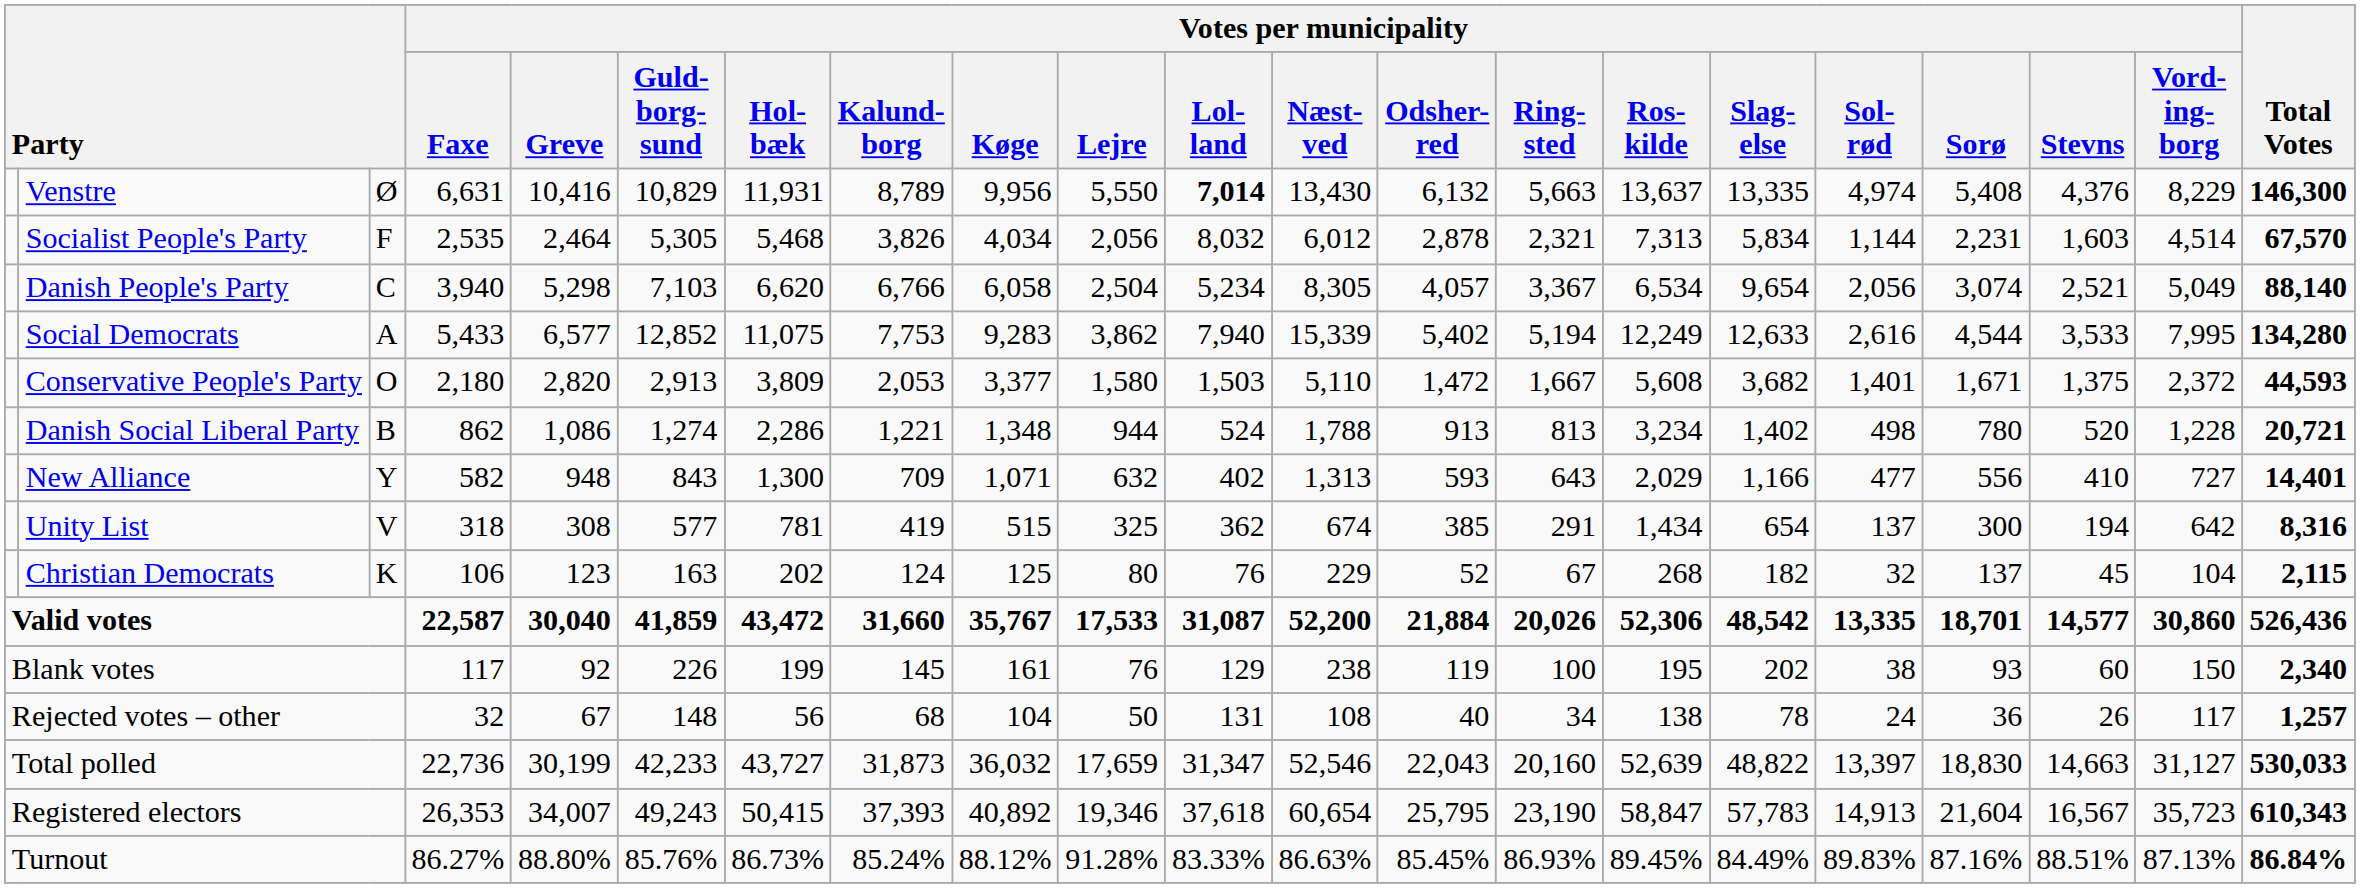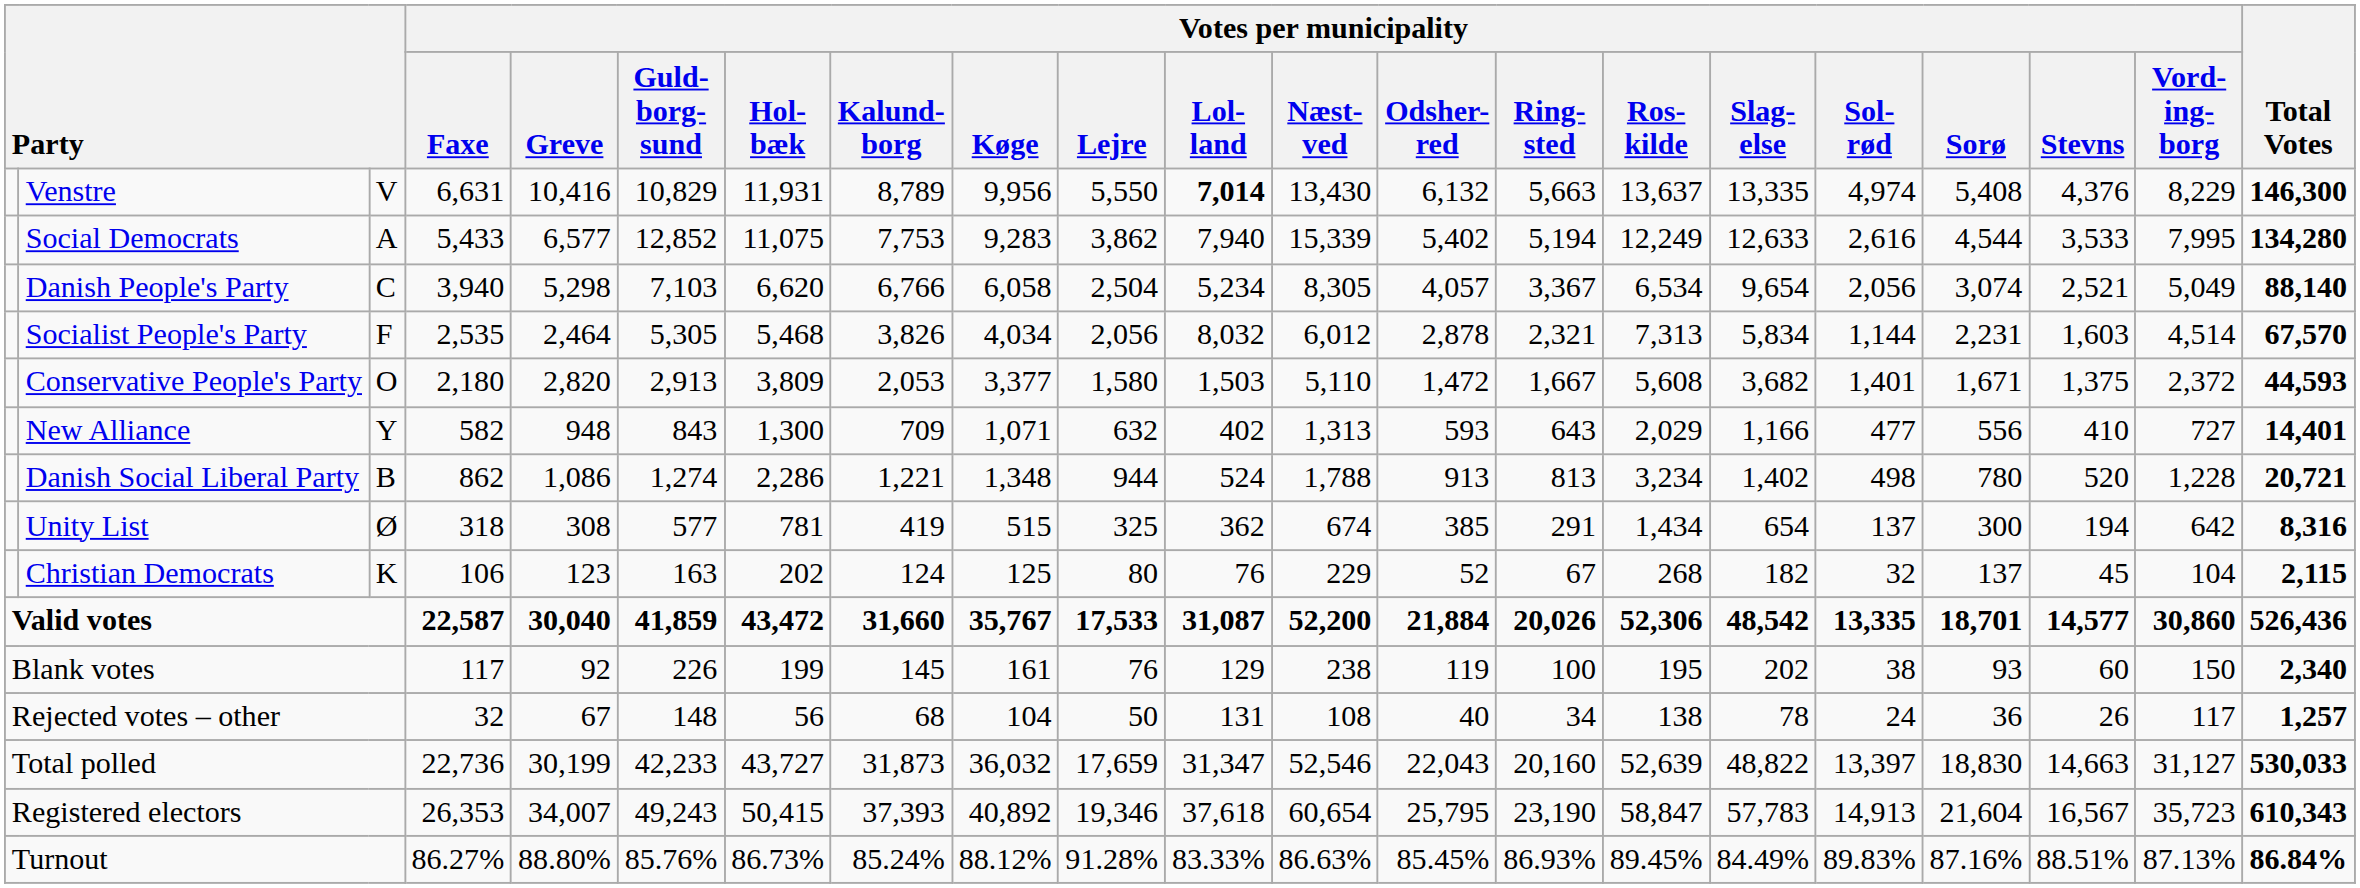 <table class="wikitable" border="1" style="text-align:right;">
 <tr>
 <th style="text-align:left;" valign=bottom rowspan=2 colspan=3>Party</th>
 <th colspan=17>Votes per municipality</th>
 <th align=center valign=bottom rowspan=2 width="50">Total Votes</th>
 </tr>
 <tr>
 <th align=center valign=bottom width="50"><a href='#'>Faxe</a></th>
 <th align=center valign=bottom width="50"><a href='#'>Greve</a></th>
 <th align=center valign=bottom width="50"><a href='#'>Guld- borg- sund</a></th>
 <th align=center valign=bottom width="50"><a href='#'>Hol- bæk</a></th>
 <th align=center valign=bottom width="50"><a href='#'>Kalund- borg</a></th>
 <th align=center valign=bottom width="50"><a href='#'>Køge</a></th>
 <th align=center valign=bottom width="50"><a href='#'>Lejre</a></th>
 <th align=center valign=bottom width="50"><a href='#'>Lol- land</a></th>
 <th align=center valign=bottom width="50"><a href='#'>Næst- ved</a></th>
 <th align=center valign=bottom width="50"><a href='#'>Odsher- red</a></th>
 <th align=center valign=bottom width="50"><a href='#'>Ring- sted</a></th>
 <th align=center valign=bottom width="50"><a href='#'>Ros- kilde</a></th>
 <th align=center valign=bottom width="50"><a href='#'>Slag- else</a></th>
 <th align=center valign=bottom width="50"><a href='#'>Sol- rød</a></th>
 <th align=center valign=bottom width="50"><a href='#'>Sorø</a></th>
 <th align=center valign=bottom width="50"><a href='#'>Stevns</a></th>
 <th align=center valign=bottom width="50"><a href='#'>Vord- ing- borg</a></th>
 </tr>
 <tr>
 <td></td>
 <td align=left><a href='#'>Venstre</a></td>
-<td align=left>Ø</td>
+<td align=left>V</td>
 <td>6,631</td>
 <td>10,416</td>
 <td>10,829</td>
 <td>11,931</td>
 <td>8,789</td>
 <td>9,956</td>
 <td>5,550</td>
 <td><strong>7,014</strong></td>
 <td>13,430</td>
 <td>6,132</td>
 <td>5,663</td>
 <td>13,637</td>
 <td>13,335</td>
 <td>4,974</td>
 <td>5,408</td>
 <td>4,376</td>
 <td>8,229</td>
 <td><strong>146,300</strong></td>
+</tr>
+<tr>
+<td></td>
+<td align=left><a href='#'>Social Democrats</a></td>
+<td align=left>A</td>
+<td>5,433</td>
+<td>6,577</td>
+<td>12,852</td>
+<td>11,075</td>
+<td>7,753</td>
+<td>9,283</td>
+<td>3,862</td>
+<td>7,940</td>
+<td>15,339</td>
+<td>5,402</td>
+<td>5,194</td>
+<td>12,249</td>
+<td>12,633</td>
+<td>2,616</td>
+<td>4,544</td>
+<td>3,533</td>
+<td>7,995</td>
+<td><strong>134,280</strong></td>
+</tr>
+<tr>
+<td></td>
+<td align=left><a href='#'>Danish People's Party</a></td>
+<td align=left>C</td>
+<td>3,940</td>
+<td>5,298</td>
+<td>7,103</td>
+<td>6,620</td>
+<td>6,766</td>
+<td>6,058</td>
+<td>2,504</td>
+<td>5,234</td>
+<td>8,305</td>
+<td>4,057</td>
+<td>3,367</td>
+<td>6,534</td>
+<td>9,654</td>
+<td>2,056</td>
+<td>3,074</td>
+<td>2,521</td>
+<td>5,049</td>
+<td><strong>88,140</strong></td>
 </tr>
 <tr>
 <td></td>
 <td align=left><a href='#'>Socialist People's Party</a></td>
 <td align=left>F</td>
 <td>2,535</td>
 <td>2,464</td>
 <td>5,305</td>
 <td>5,468</td>
 <td>3,826</td>
 <td>4,034</td>
 <td>2,056</td>
 <td>8,032</td>
 <td>6,012</td>
 <td>2,878</td>
 <td>2,321</td>
 <td>7,313</td>
 <td>5,834</td>
 <td>1,144</td>
 <td>2,231</td>
 <td>1,603</td>
 <td>4,514</td>
 <td><strong>67,570</strong></td>
 </tr>
 <tr>
 <td></td>
-<td align=left><a href='#'>Danish People's Party</a></td>
-<td align=left>C</td>
-<td>3,940</td>
-<td>5,298</td>
-<td>7,103</td>
-<td>6,620</td>
-<td>6,766</td>
-<td>6,058</td>
-<td>2,504</td>
-<td>5,234</td>
-<td>8,305</td>
-<td>4,057</td>
-<td>3,367</td>
-<td>6,534</td>
-<td>9,654</td>
-<td>2,056</td>
-<td>3,074</td>
-<td>2,521</td>
-<td>5,049</td>
-<td><strong>88,140</strong></td>
-</tr>
-<tr>
-<td></td>
-<td align=left><a href='#'>Social Democrats</a></td>
-<td align=left>A</td>
-<td>5,433</td>
-<td>6,577</td>
-<td>12,852</td>
-<td>11,075</td>
-<td>7,753</td>
-<td>9,283</td>
-<td>3,862</td>
-<td>7,940</td>
-<td>15,339</td>
-<td>5,402</td>
-<td>5,194</td>
-<td>12,249</td>
-<td>12,633</td>
-<td>2,616</td>
-<td>4,544</td>
-<td>3,533</td>
-<td>7,995</td>
-<td><strong>134,280</strong></td>
-</tr>
-<tr>
-<td></td>
 <td align=left style="white-space: nowrap;"><a href='#'>Conservative People's Party</a></td>
 <td align=left>O</td>
 <td>2,180</td>
 <td>2,820</td>
 <td>2,913</td>
 <td>3,809</td>
 <td>2,053</td>
 <td>3,377</td>
 <td>1,580</td>
 <td>1,503</td>
 <td>5,110</td>
 <td>1,472</td>
 <td>1,667</td>
 <td>5,608</td>
 <td>3,682</td>
 <td>1,401</td>
 <td>1,671</td>
 <td>1,375</td>
 <td>2,372</td>
 <td><strong>44,593</strong></td>
+</tr>
+<tr>
+<td></td>
+<td align=left><a href='#'>New Alliance</a></td>
+<td align=left>Y</td>
+<td>582</td>
+<td>948</td>
+<td>843</td>
+<td>1,300</td>
+<td>709</td>
+<td>1,071</td>
+<td>632</td>
+<td>402</td>
+<td>1,313</td>
+<td>593</td>
+<td>643</td>
+<td>2,029</td>
+<td>1,166</td>
+<td>477</td>
+<td>556</td>
+<td>410</td>
+<td>727</td>
+<td><strong>14,401</strong></td>
 </tr>
 <tr>
 <td></td>
 <td align=left><a href='#'>Danish Social Liberal Party</a></td>
 <td align=left>B</td>
 <td>862</td>
 <td>1,086</td>
 <td>1,274</td>
 <td>2,286</td>
 <td>1,221</td>
 <td>1,348</td>
 <td>944</td>
 <td>524</td>
 <td>1,788</td>
 <td>913</td>
 <td>813</td>
 <td>3,234</td>
 <td>1,402</td>
 <td>498</td>
 <td>780</td>
 <td>520</td>
 <td>1,228</td>
 <td><strong>20,721</strong></td>
 </tr>
 <tr>
 <td></td>
-<td align=left><a href='#'>New Alliance</a></td>
-<td align=left>Y</td>
-<td>582</td>
-<td>948</td>
-<td>843</td>
-<td>1,300</td>
-<td>709</td>
-<td>1,071</td>
-<td>632</td>
-<td>402</td>
-<td>1,313</td>
-<td>593</td>
-<td>643</td>
-<td>2,029</td>
-<td>1,166</td>
-<td>477</td>
-<td>556</td>
-<td>410</td>
-<td>727</td>
-<td><strong>14,401</strong></td>
-</tr>
-<tr>
-<td></td>
 <td align=left><a href='#'>Unity List</a></td>
-<td align=left>V</td>
+<td align=left>Ø</td>
 <td>318</td>
 <td>308</td>
 <td>577</td>
 <td>781</td>
 <td>419</td>
 <td>515</td>
 <td>325</td>
 <td>362</td>
 <td>674</td>
 <td>385</td>
 <td>291</td>
 <td>1,434</td>
 <td>654</td>
 <td>137</td>
 <td>300</td>
 <td>194</td>
 <td>642</td>
 <td><strong>8,316</strong></td>
 </tr>
 <tr>
 <td></td>
 <td align=left><a href='#'>Christian Democrats</a></td>
 <td align=left>K</td>
 <td>106</td>
 <td>123</td>
 <td>163</td>
 <td>202</td>
 <td>124</td>
 <td>125</td>
 <td>80</td>
 <td>76</td>
 <td>229</td>
 <td>52</td>
 <td>67</td>
 <td>268</td>
 <td>182</td>
 <td>32</td>
 <td>137</td>
 <td>45</td>
 <td>104</td>
 <td><strong>2,115</strong></td>
 </tr>
 <tr style="font-weight:bold">
 <td align=left colspan=3>Valid votes</td>
 <td>22,587</td>
 <td>30,040</td>
 <td>41,859</td>
 <td>43,472</td>
 <td>31,660</td>
 <td>35,767</td>
 <td>17,533</td>
 <td>31,087</td>
 <td>52,200</td>
 <td>21,884</td>
 <td>20,026</td>
 <td>52,306</td>
 <td>48,542</td>
 <td>13,335</td>
 <td>18,701</td>
 <td>14,577</td>
 <td>30,860</td>
 <td>526,436</td>
 </tr>
 <tr>
 <td align=left colspan=3>Blank votes</td>
 <td>117</td>
 <td>92</td>
 <td>226</td>
 <td>199</td>
 <td>145</td>
 <td>161</td>
 <td>76</td>
 <td>129</td>
 <td>238</td>
 <td>119</td>
 <td>100</td>
 <td>195</td>
 <td>202</td>
 <td>38</td>
 <td>93</td>
 <td>60</td>
 <td>150</td>
 <td><strong>2,340</strong></td>
 </tr>
 <tr>
 <td align=left colspan=3>Rejected votes – other</td>
 <td>32</td>
 <td>67</td>
 <td>148</td>
 <td>56</td>
 <td>68</td>
 <td>104</td>
 <td>50</td>
 <td>131</td>
 <td>108</td>
 <td>40</td>
 <td>34</td>
 <td>138</td>
 <td>78</td>
 <td>24</td>
 <td>36</td>
 <td>26</td>
 <td>117</td>
 <td><strong>1,257</strong></td>
 </tr>
 <tr>
 <td align=left colspan=3>Total polled</td>
 <td>22,736</td>
 <td>30,199</td>
 <td>42,233</td>
 <td>43,727</td>
 <td>31,873</td>
 <td>36,032</td>
 <td>17,659</td>
 <td>31,347</td>
 <td>52,546</td>
 <td>22,043</td>
 <td>20,160</td>
 <td>52,639</td>
 <td>48,822</td>
 <td>13,397</td>
 <td>18,830</td>
 <td>14,663</td>
 <td>31,127</td>
 <td><strong>530,033</strong></td>
 </tr>
 <tr>
 <td align=left colspan=3>Registered electors</td>
 <td>26,353</td>
 <td>34,007</td>
 <td>49,243</td>
 <td>50,415</td>
 <td>37,393</td>
 <td>40,892</td>
 <td>19,346</td>
 <td>37,618</td>
 <td>60,654</td>
 <td>25,795</td>
 <td>23,190</td>
 <td>58,847</td>
 <td>57,783</td>
 <td>14,913</td>
 <td>21,604</td>
 <td>16,567</td>
 <td>35,723</td>
 <td><strong>610,343</strong></td>
 </tr>
 <tr>
 <td align=left colspan=3>Turnout</td>
 <td>86.27%</td>
 <td>88.80%</td>
 <td>85.76%</td>
 <td>86.73%</td>
 <td>85.24%</td>
 <td>88.12%</td>
 <td>91.28%</td>
 <td>83.33%</td>
 <td>86.63%</td>
 <td>85.45%</td>
 <td>86.93%</td>
 <td>89.45%</td>
 <td>84.49%</td>
 <td>89.83%</td>
 <td>87.16%</td>
 <td>88.51%</td>
 <td>87.13%</td>
 <td><strong>86.84%</strong></td>
 </tr>
 </table>
